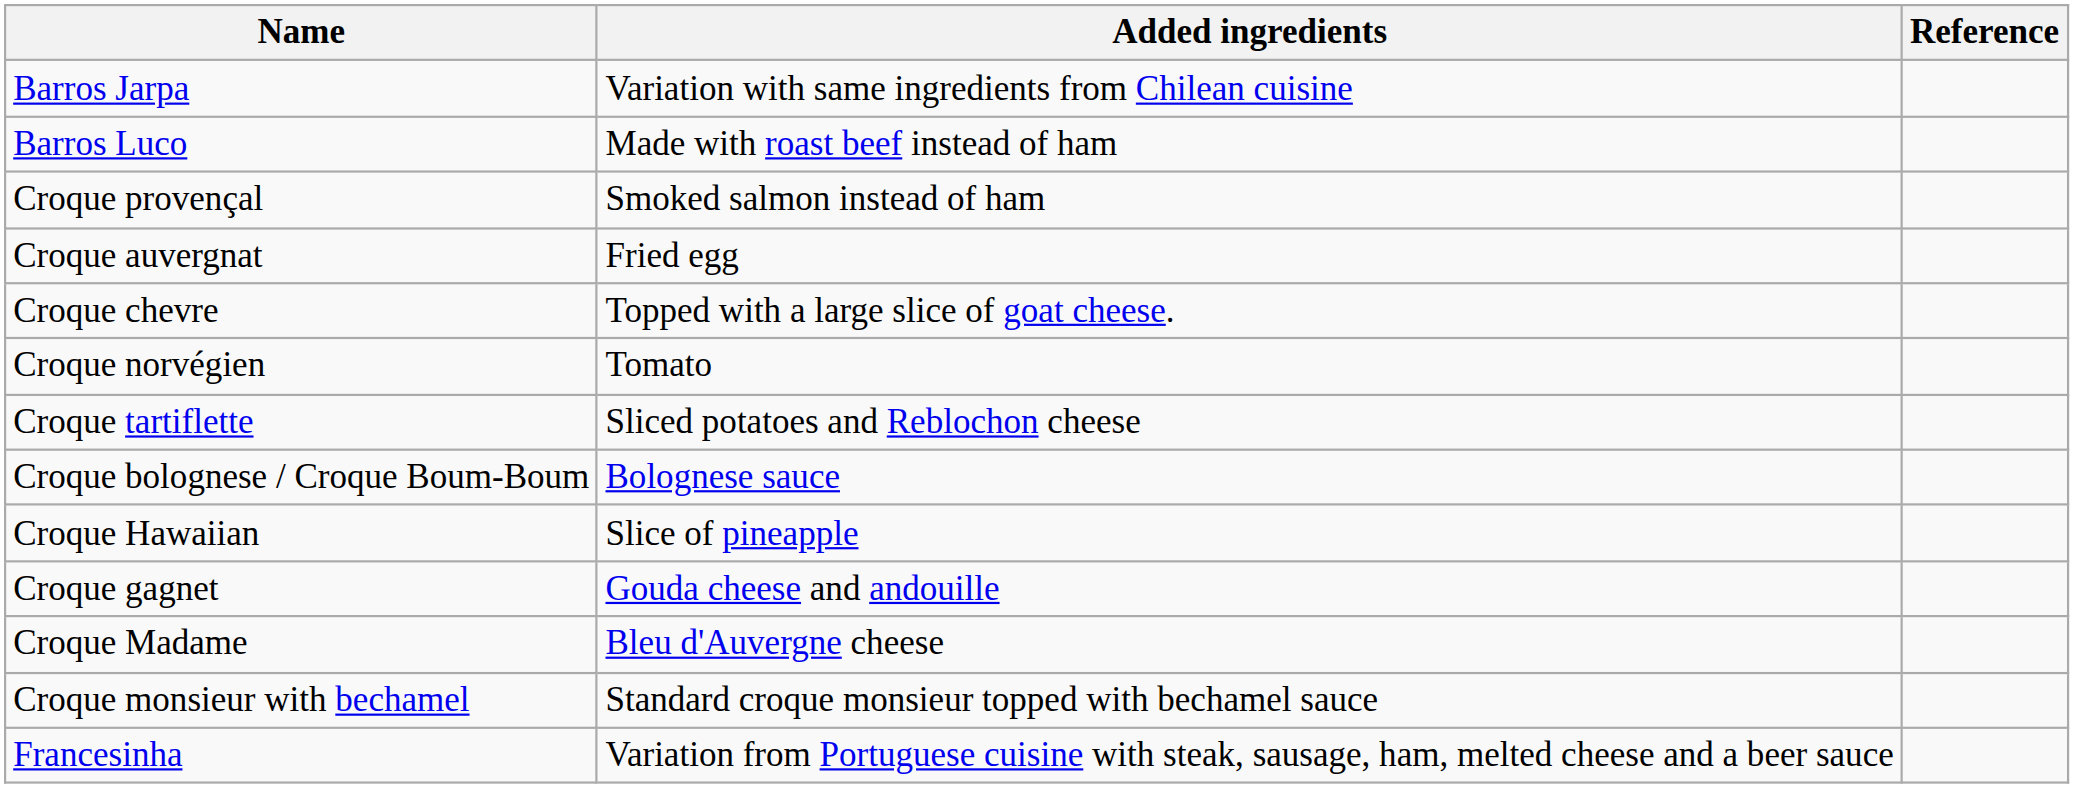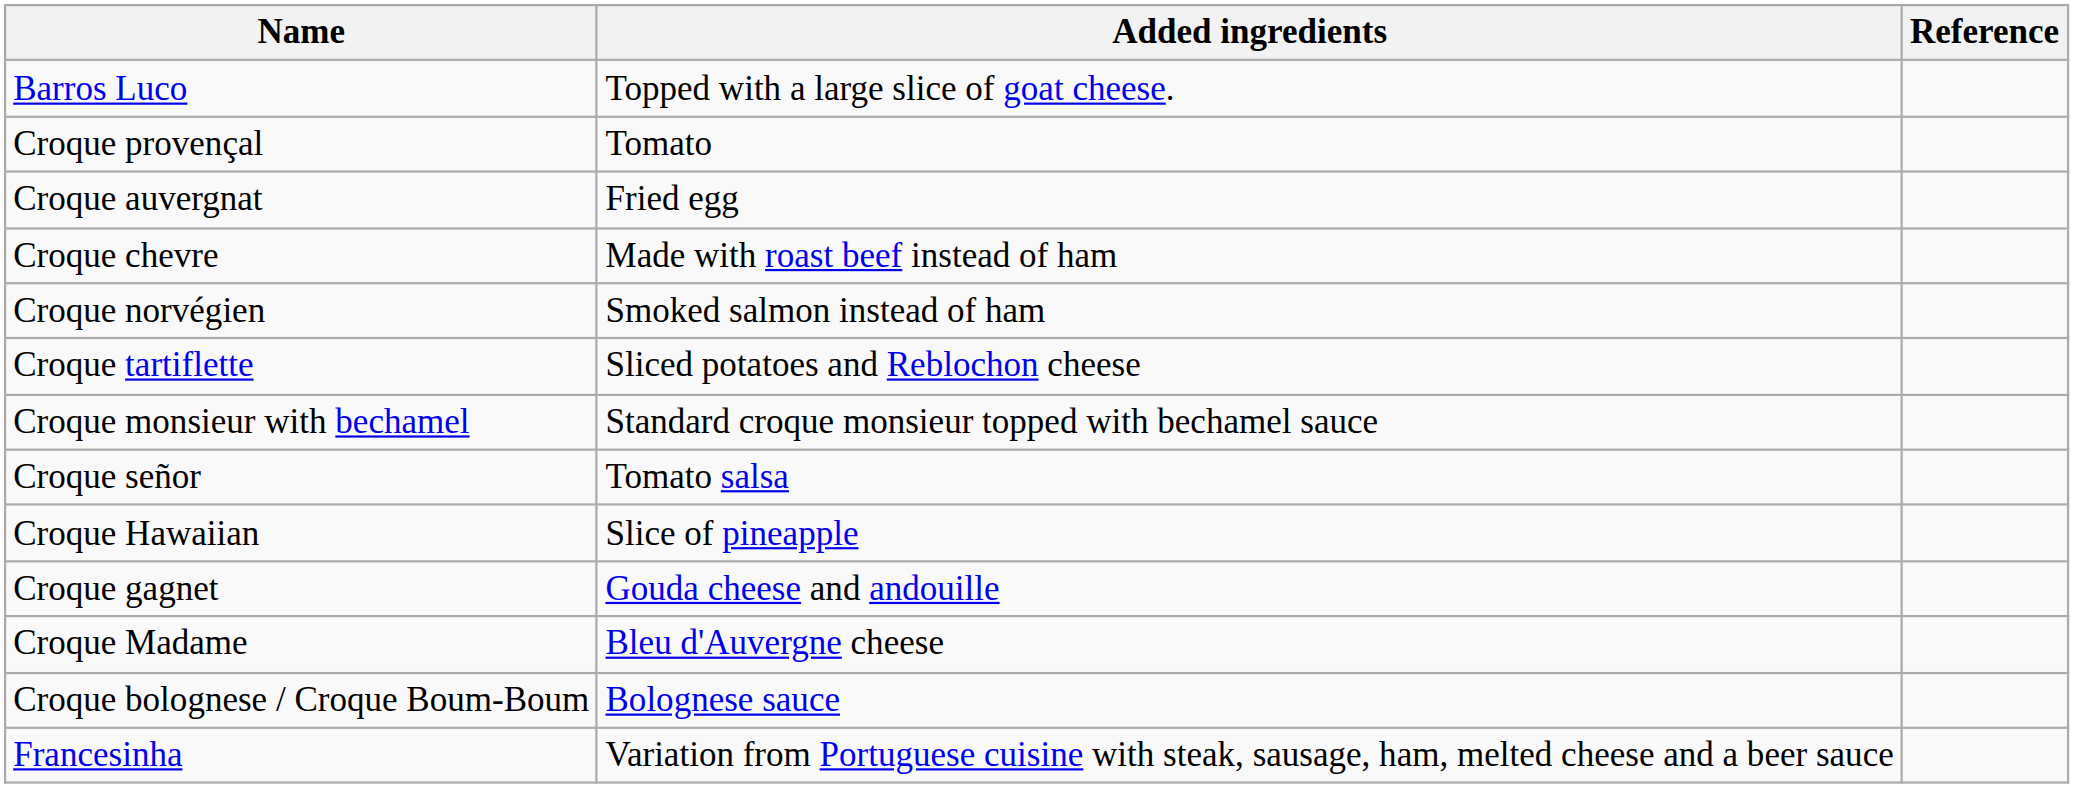 <table class="wikitable">
 <tr>
 <th>Name</th>
 <th>Added ingredients</th>
 <th>Reference</th>
 </tr>
 <tr>
-<td><a href='#'>Barros Jarpa</a></td>
-<td>Variation with same ingredients from <a href='#'>Chilean cuisine</a></td>
-<td></td>
-</tr>
-<tr>
 <td><a href='#'>Barros Luco</a></td>
-<td>Made with <a href='#'>roast beef</a> instead of ham</td>
+<td>Topped with a large slice of <a href='#'>goat cheese</a>.</td>
 <td></td>
 </tr>
 <tr>
 <td>Croque provençal</td>
-<td>Smoked salmon instead of ham</td>
+<td>Tomato</td>
 <td></td>
 </tr>
 <tr>
 <td>Croque auvergnat</td>
 <td>Fried egg</td>
 <td></td>
 </tr>
 <tr>
 <td>Croque chevre</td>
-<td>Topped with a large slice of <a href='#'>goat cheese</a>.</td>
+<td>Made with <a href='#'>roast beef</a> instead of ham</td>
 </tr>
 <tr>
 <td>Croque norvégien</td>
-<td>Tomato</td>
+<td>Smoked salmon instead of ham</td>
 <td></td>
 </tr>
 <tr>
 <td>Croque <a href='#'>tartiflette</a></td>
 <td>Sliced potatoes and <a href='#'>Reblochon</a> cheese</td>
 <td></td>
 </tr>
 <tr>
-<td>Croque bolognese / Croque Boum-Boum</td>
-<td><a href='#'>Bolognese sauce</a></td>
+<td>Croque monsieur with <a href='#'>bechamel</a></td>
+<td>Standard croque monsieur topped with bechamel sauce</td>
+<td></td>
+</tr>
+<tr>
+<td>Croque señor</td>
+<td>Tomato <a href='#'>salsa</a></td>
 <td></td>
 </tr>
 <tr>
 <td>Croque Hawaiian</td>
 <td>Slice of <a href='#'>pineapple</a></td>
 <td></td>
 </tr>
 <tr>
 <td>Croque gagnet</td>
 <td><a href='#'>Gouda cheese</a> and <a href='#'>andouille</a></td>
 <td></td>
 </tr>
 <tr>
 <td>Croque Madame</td>
 <td><a href='#'>Bleu d'Auvergne</a> cheese</td>
 <td></td>
 </tr>
 <tr>
-<td>Croque monsieur with <a href='#'>bechamel</a></td>
-<td>Standard croque monsieur topped with bechamel sauce</td>
+<td>Croque bolognese / Croque Boum-Boum</td>
+<td><a href='#'>Bolognese sauce</a></td>
 <td></td>
 </tr>
 <tr>
 <td><a href='#'>Francesinha</a></td>
 <td>Variation from <a href='#'>Portuguese cuisine</a> with steak, sausage, ham, melted cheese and a beer sauce</td>
 <td></td>
 </tr>
 </table>
